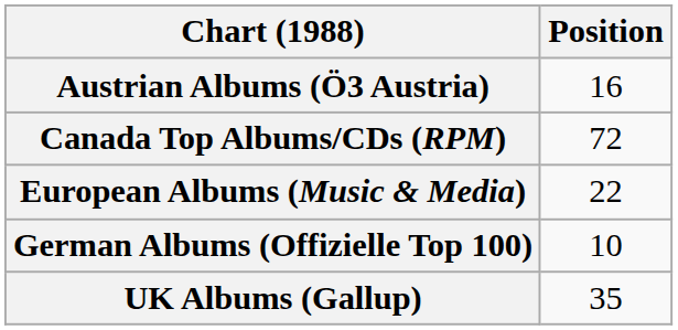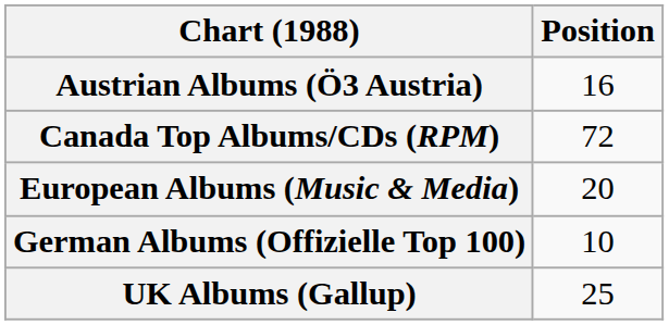 <table class="wikitable sortable plainrowheaders" style="text-align:center">
 <tr>
 <th scope="col">Chart (1988)</th>
 <th scope="col">Position</th>
 </tr>
 <tr>
 <th scope="row">Austrian Albums (Ö3 Austria)</th>
 <td>16</td>
 </tr>
 <tr>
 <th scope="row">Canada Top Albums/CDs (<em>RPM</em>)</th>
 <td>72</td>
 </tr>
 <tr>
 <th scope="row">European Albums (<em>Music & Media</em>)</th>
-<td>22</td>
+<td>20</td>
 </tr>
 <tr>
 <th scope="row">German Albums (Offizielle Top 100)</th>
 <td>10</td>
 </tr>
 <tr>
 <th scope="row">UK Albums (Gallup)</th>
-<td>35</td>
+<td>25</td>
 </tr>
 </table>
